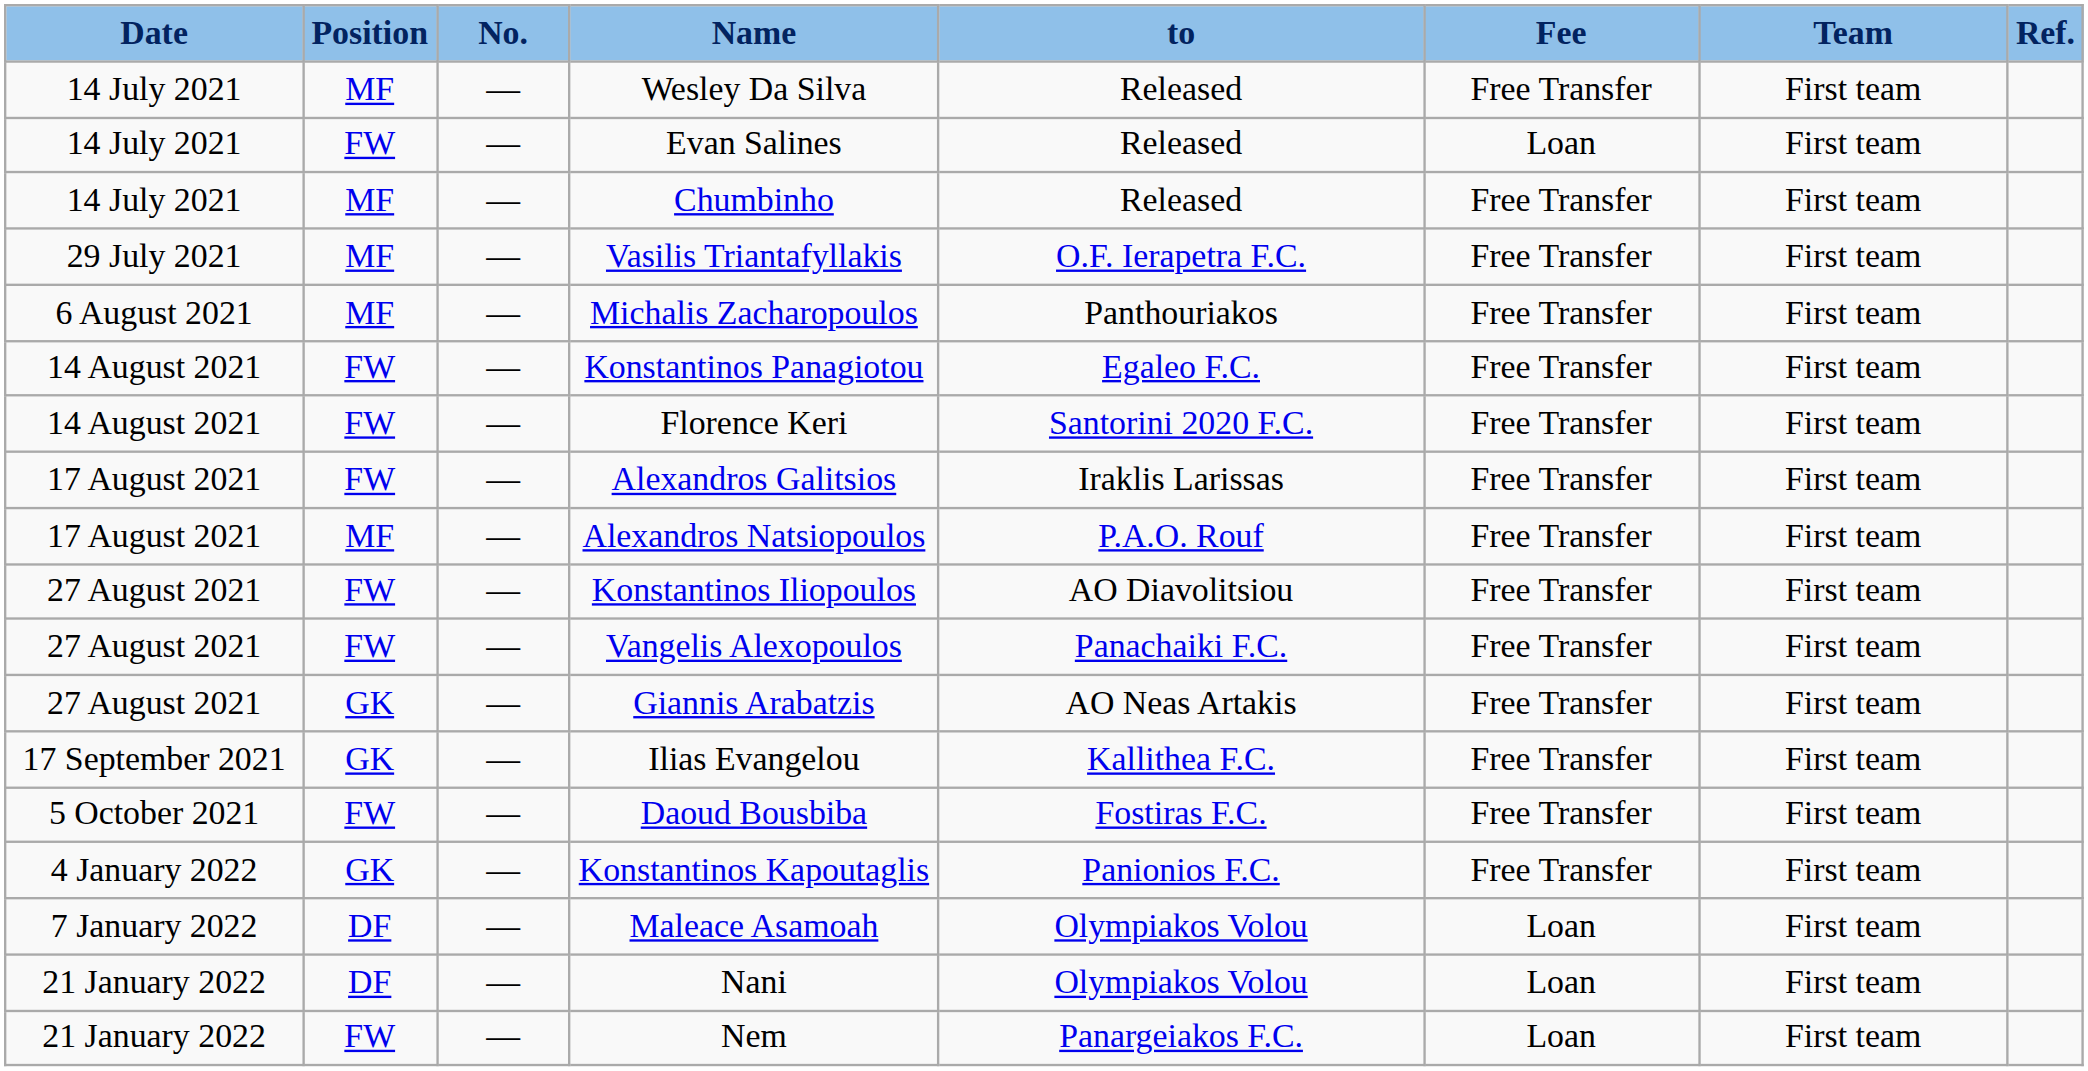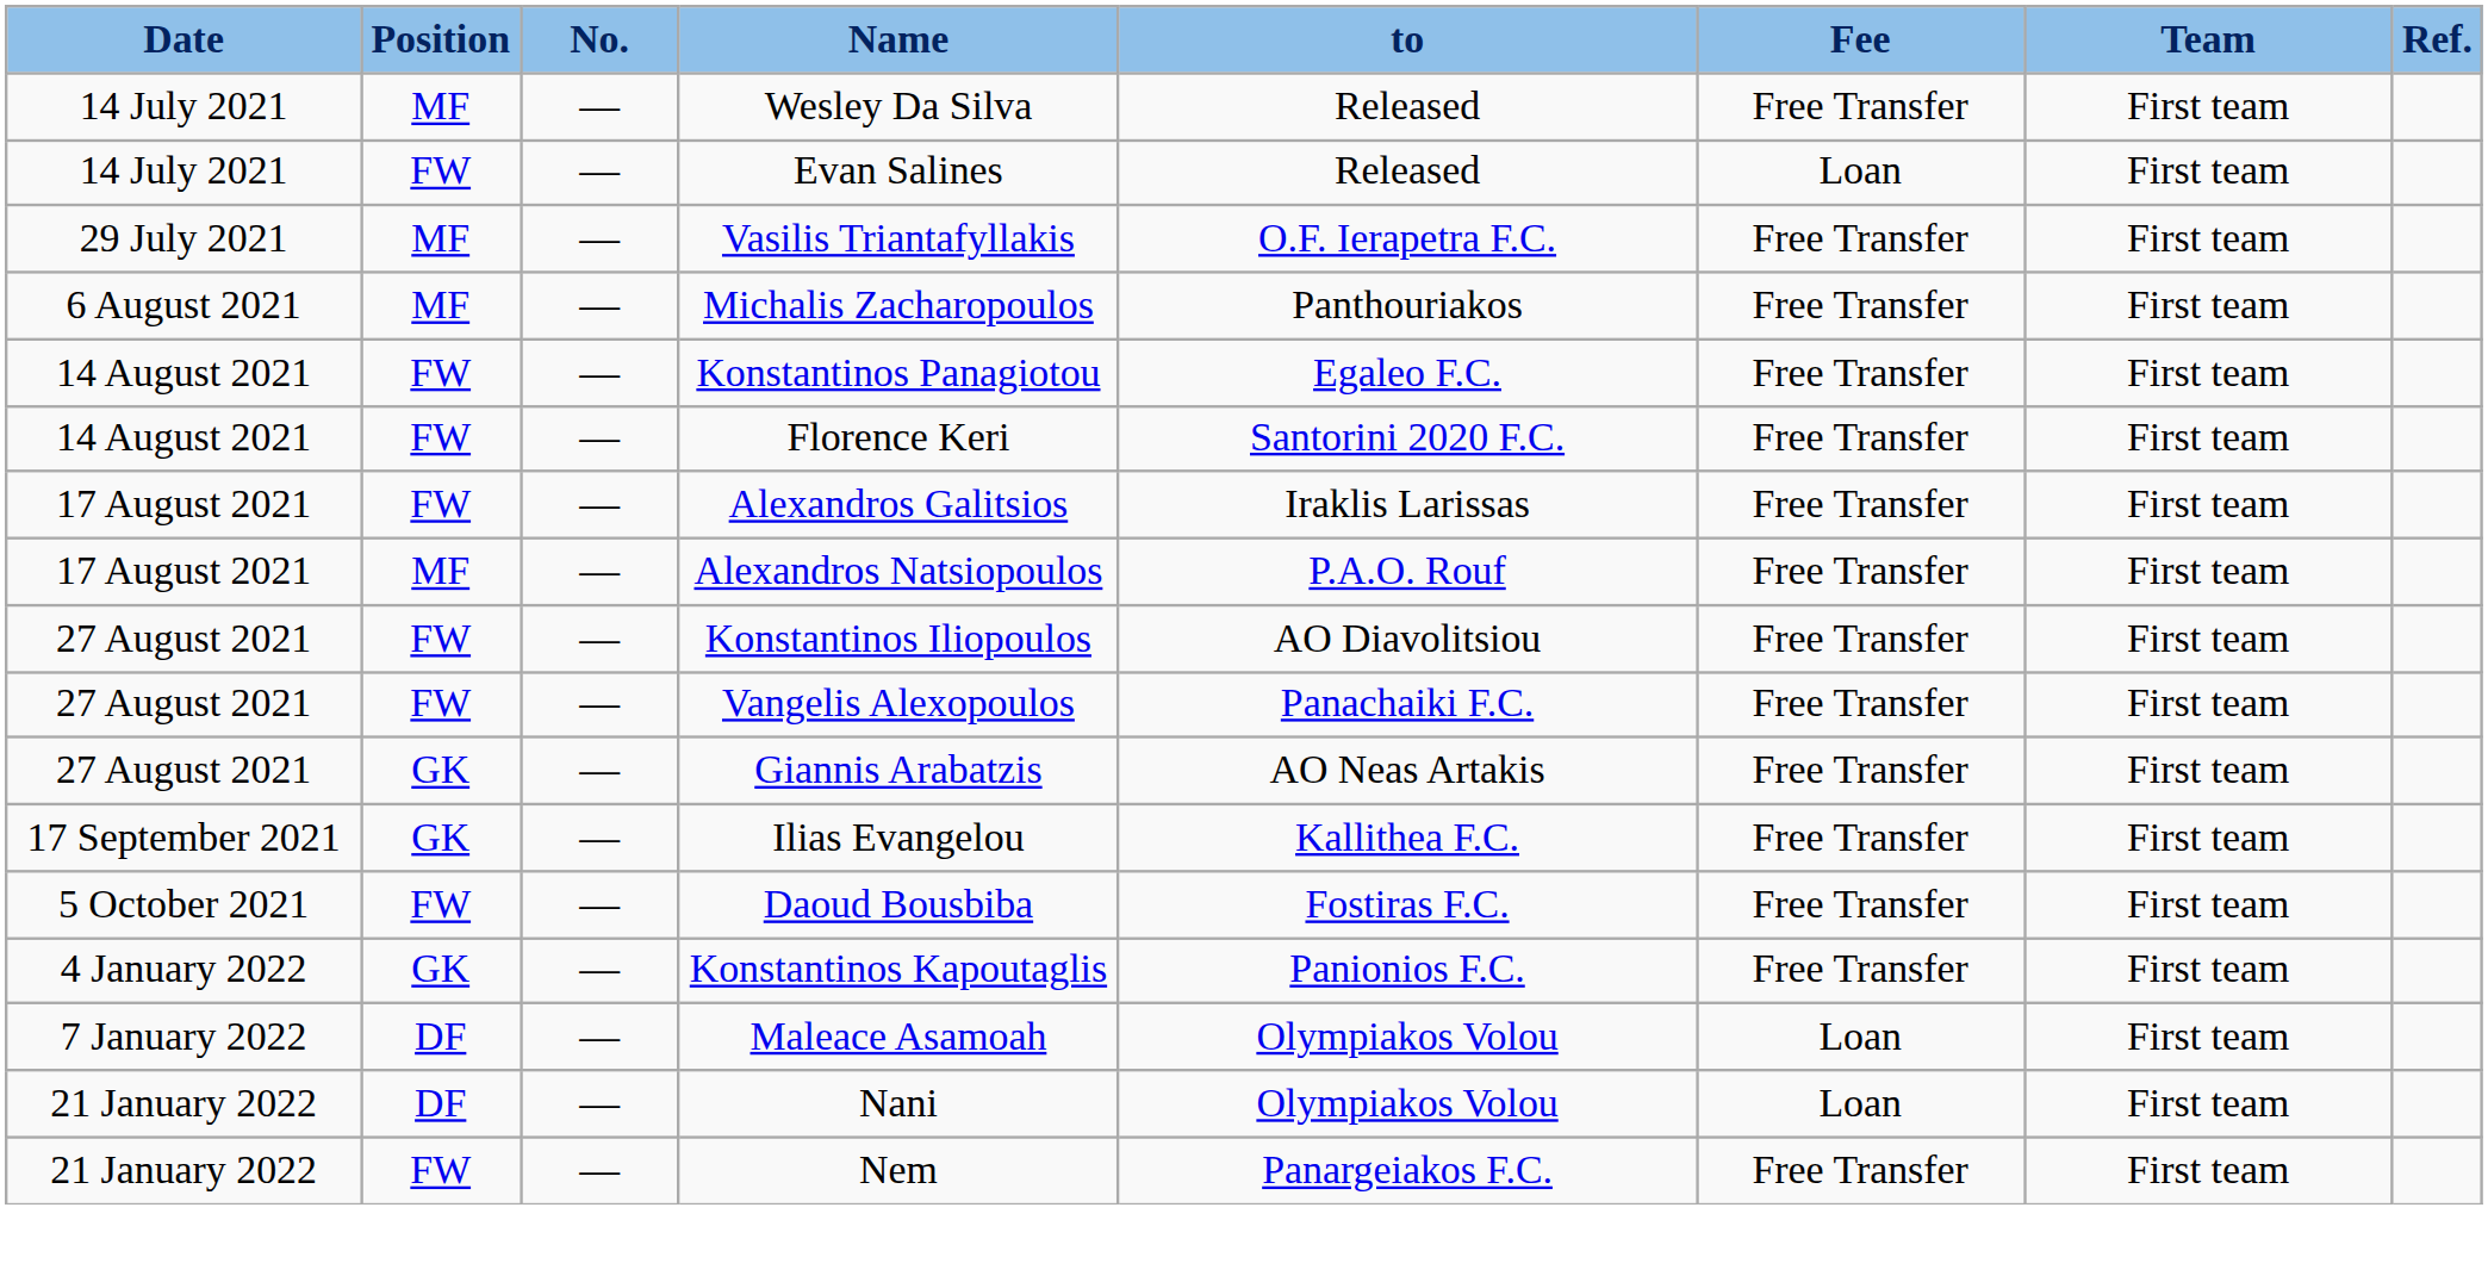 <table class="wikitable" style="text-align:center; font-size:90%; ">
 <tr>
 <th style="background:#8FC0E9; color:#022360; width:120px;">Date</th>
 <th style="background:#8FC0E9; color:#022360; width:50px;">Position</th>
 <th style="background:#8FC0E9; color:#022360; width:50px;">No.</th>
 <th style="background:#8FC0E9; color:#022360; width:150px;">Name</th>
 <th style="background:#8FC0E9; color:#022360; width:200px;">to</th>
 <th style="background:#8FC0E9; color:#022360; width:110px;">Fee</th>
 <th style="background:#8FC0E9; color:#022360; width:125px;">Team</th>
 <th style="background:#8FC0E9; color:#022360; width:25px;">Ref.</th>
 </tr>
 <tr>
 <td>14 July 2021</td>
 <td><a href='#'>MF</a></td>
 <td>—</td>
 <td> Wesley Da Silva</td>
 <td>Released</td>
 <td>Free Transfer</td>
 <td>First team</td>
 <td></td>
 </tr>
 <tr>
 <td>14 July 2021</td>
 <td><a href='#'>FW</a></td>
 <td>—</td>
 <td> Evan Salines</td>
 <td>Released</td>
 <td>Loan</td>
-<td>First team</td>
-<td></td>
-</tr>
-<tr>
-<td>14 July 2021</td>
-<td><a href='#'>MF</a></td>
-<td>—</td>
-<td> <a href='#'>Chumbinho</a></td>
-<td>Released</td>
-<td>Free Transfer</td>
 <td>First team</td>
 <td></td>
 </tr>
 <tr>
 <td>29 July 2021</td>
 <td><a href='#'>MF</a></td>
 <td>—</td>
 <td> <a href='#'>Vasilis Triantafyllakis</a></td>
 <td> <a href='#'>O.F. Ierapetra F.C.</a></td>
 <td>Free Transfer</td>
 <td>First team</td>
 <td></td>
 </tr>
 <tr>
 <td>6 August 2021</td>
 <td><a href='#'>MF</a></td>
 <td>—</td>
 <td> <a href='#'>Michalis Zacharopoulos</a></td>
 <td> Panthouriakos</td>
 <td>Free Transfer</td>
 <td>First team</td>
 <td></td>
 </tr>
 <tr>
 <td>14 August 2021</td>
 <td><a href='#'>FW</a></td>
 <td>—</td>
 <td> <a href='#'>Konstantinos Panagiotou</a></td>
 <td> <a href='#'>Egaleo F.C.</a></td>
 <td>Free Transfer</td>
 <td>First team</td>
 <td></td>
 </tr>
 <tr>
 <td>14 August 2021</td>
 <td><a href='#'>FW</a></td>
 <td>—</td>
 <td> Florence Keri</td>
 <td> <a href='#'>Santorini 2020 F.C.</a></td>
 <td>Free Transfer</td>
 <td>First team</td>
 <td></td>
 </tr>
 <tr>
 <td>17 August 2021</td>
 <td><a href='#'>FW</a></td>
 <td>—</td>
 <td> <a href='#'>Alexandros Galitsios</a></td>
 <td> Iraklis Larissas</td>
 <td>Free Transfer</td>
 <td>First team</td>
 <td></td>
 </tr>
 <tr>
 <td>17 August 2021</td>
 <td><a href='#'>MF</a></td>
 <td>—</td>
 <td> <a href='#'>Alexandros Natsiopoulos</a></td>
 <td> <a href='#'>P.A.O. Rouf</a></td>
 <td>Free Transfer</td>
 <td>First team</td>
 <td></td>
 </tr>
 <tr>
 <td>27 August 2021</td>
 <td><a href='#'>FW</a></td>
 <td>—</td>
 <td> <a href='#'>Konstantinos Iliopoulos</a></td>
 <td> AO Diavolitsiou</td>
 <td>Free Transfer</td>
 <td>First team</td>
 <td></td>
 </tr>
 <tr>
 <td>27 August 2021</td>
 <td><a href='#'>FW</a></td>
 <td>—</td>
 <td> <a href='#'>Vangelis Alexopoulos</a></td>
 <td> <a href='#'>Panachaiki F.C.</a></td>
 <td>Free Transfer</td>
 <td>First team</td>
 <td></td>
 </tr>
 <tr>
 <td>27 August 2021</td>
 <td><a href='#'>GK</a></td>
 <td>—</td>
 <td> <a href='#'>Giannis Arabatzis</a></td>
 <td> AO Neas Artakis</td>
 <td>Free Transfer</td>
 <td>First team</td>
 <td></td>
 </tr>
 <tr>
 <td>17 September 2021</td>
 <td><a href='#'>GK</a></td>
 <td>—</td>
 <td> Ilias Evangelou</td>
 <td> <a href='#'>Kallithea F.C.</a></td>
 <td>Free Transfer</td>
 <td>First team</td>
 <td></td>
 </tr>
 <tr>
 <td>5 October 2021</td>
 <td><a href='#'>FW</a></td>
 <td>—</td>
 <td> <a href='#'>Daoud Bousbiba</a></td>
 <td> <a href='#'>Fostiras F.C.</a></td>
 <td>Free Transfer</td>
 <td>First team</td>
 <td></td>
 </tr>
 <tr>
 <td>4 January 2022</td>
 <td><a href='#'>GK</a></td>
 <td>—</td>
 <td> <a href='#'>Konstantinos Kapoutaglis</a></td>
 <td> <a href='#'>Panionios F.C.</a></td>
 <td>Free Transfer</td>
 <td>First team</td>
 <td></td>
 </tr>
 <tr>
 <td>7 January 2022</td>
 <td><a href='#'>DF</a></td>
 <td>—</td>
 <td> <a href='#'>Maleace Asamoah</a></td>
 <td> <a href='#'>Olympiakos Volou</a></td>
 <td>Loan</td>
 <td>First team</td>
 <td></td>
 </tr>
 <tr>
 <td>21 January 2022</td>
 <td><a href='#'>DF</a></td>
 <td>—</td>
 <td> Nani</td>
 <td> <a href='#'>Olympiakos Volou</a></td>
 <td>Loan</td>
 <td>First team</td>
 <td></td>
 </tr>
 <tr>
 <td>21 January 2022</td>
 <td><a href='#'>FW</a></td>
 <td>—</td>
 <td> Nem</td>
 <td> <a href='#'>Panargeiakos F.C.</a></td>
-<td>Loan</td>
+<td>Free Transfer</td>
 <td>First team</td>
 <td></td>
 </tr>
 </table>
